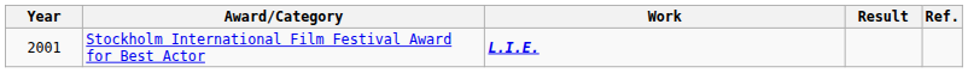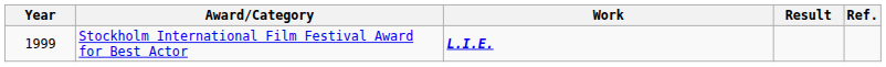 <table class=wikitable>
 <tr>
 <th scope="col" style="width:5em;">Year</th>
 <th scope="col" style="width:28em;">Award/Category</th>
 <th scope="col" style="width:25em;">Work</th>
 <th scope="col" style="width:5em;">Result</th>
 <th>Ref.</th>
 </tr>
 <tr>
-<td style="text-align:center;">2001</td>
+<td style="text-align:center;">1999</td>
 <td><a href='#'>Stockholm International Film Festival Award for Best Actor</a></td>
 <td><strong><em><a href='#'>L.I.E.</a></em></strong></td>
 <td></td>
 <td></td>
 </tr>
 </table>
